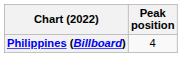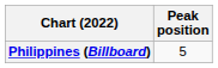 <table class="wikitable plainrowheaders" style="text-align:center">
 <tr>
 <th scope="col">Chart (2022)</th>
 <th scope="col">Peak<br>position</th>
 </tr>
 <tr>
 <th scope="row"><a href='#'>Philippines</a> (<em><a href='#'>Billboard</a></em>)</th>
-<td>4</td>
+<td>5</td>
 </tr>
 </table>
